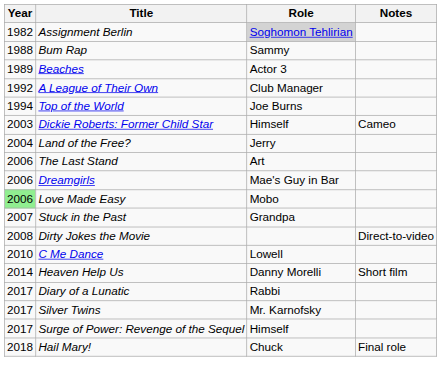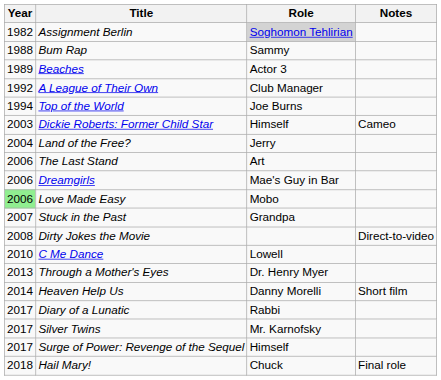 <table class="wikitable sortable">
 <tr>
 <th>Year</th>
 <th>Title</th>
 <th>Role</th>
 <th class="unsortable">Notes</th>
 </tr>
 <tr>
 <td>1982</td>
 <td><em>Assignment Berlin</em></td>
 <td style="background: lightgrey;"><a href='#'>Soghomon Tehlirian</a></td>
 <td></td>
 </tr>
 <tr>
 <td>1988</td>
 <td><em>Bum Rap</em></td>
 <td>Sammy</td>
 <td></td>
 </tr>
 <tr>
 <td>1989</td>
 <td><em><a href='#'>Beaches</a></em></td>
 <td>Actor 3</td>
 <td></td>
 </tr>
 <tr>
 <td>1992</td>
 <td><em><a href='#'>A League of Their Own</a></em></td>
 <td>Club Manager</td>
 <td></td>
 </tr>
 <tr>
 <td>1994</td>
 <td><em><a href='#'>Top of the World</a></em></td>
 <td>Joe Burns</td>
 <td></td>
 </tr>
 <tr>
 <td>2003</td>
 <td><em><a href='#'>Dickie Roberts: Former Child Star</a></em></td>
 <td>Himself</td>
 <td>Cameo</td>
 </tr>
 <tr>
 <td>2004</td>
 <td><em>Land of the Free?</em></td>
 <td>Jerry</td>
 <td></td>
 </tr>
 <tr>
 <td>2006</td>
 <td><em>The Last Stand</em></td>
 <td>Art</td>
 <td></td>
 </tr>
 <tr>
 <td>2006</td>
 <td><em><a href='#'>Dreamgirls</a></em></td>
 <td>Mae's Guy in Bar</td>
 <td></td>
 </tr>
 <tr>
 <td style="background: lightgreen;">2006</td>
 <td><em>Love Made Easy</em></td>
 <td>Mobo</td>
 <td></td>
 </tr>
 <tr>
 <td>2007</td>
 <td><em>Stuck in the Past</em></td>
 <td>Grandpa</td>
 <td></td>
 </tr>
 <tr>
 <td>2008</td>
 <td><em>Dirty Jokes the Movie</em></td>
 <td></td>
 <td>Direct-to-video</td>
 </tr>
 <tr>
 <td>2010</td>
 <td><em><a href='#'>C Me Dance</a></em></td>
 <td>Lowell</td>
 <td></td>
 </tr>
 <tr>
+<td>2013</td>
+<td><em>Through a Mother's Eyes</em></td>
+<td>Dr. Henry Myer</td>
+<td></td>
+</tr>
+<tr>
 <td>2014</td>
 <td><em>Heaven Help Us</em></td>
 <td>Danny Morelli</td>
 <td>Short film</td>
 </tr>
 <tr>
 <td>2017</td>
 <td><em>Diary of a Lunatic</em></td>
 <td>Rabbi</td>
 <td></td>
 </tr>
 <tr>
 <td>2017</td>
 <td><em>Silver Twins</em></td>
 <td>Mr. Karnofsky</td>
 <td></td>
 </tr>
 <tr>
 <td>2017</td>
 <td><em>Surge of Power: Revenge of the Sequel</em></td>
 <td>Himself</td>
 <td></td>
 </tr>
 <tr>
 <td>2018</td>
 <td><em>Hail Mary!</em></td>
 <td>Chuck</td>
 <td>Final role</td>
 </tr>
 </table>
